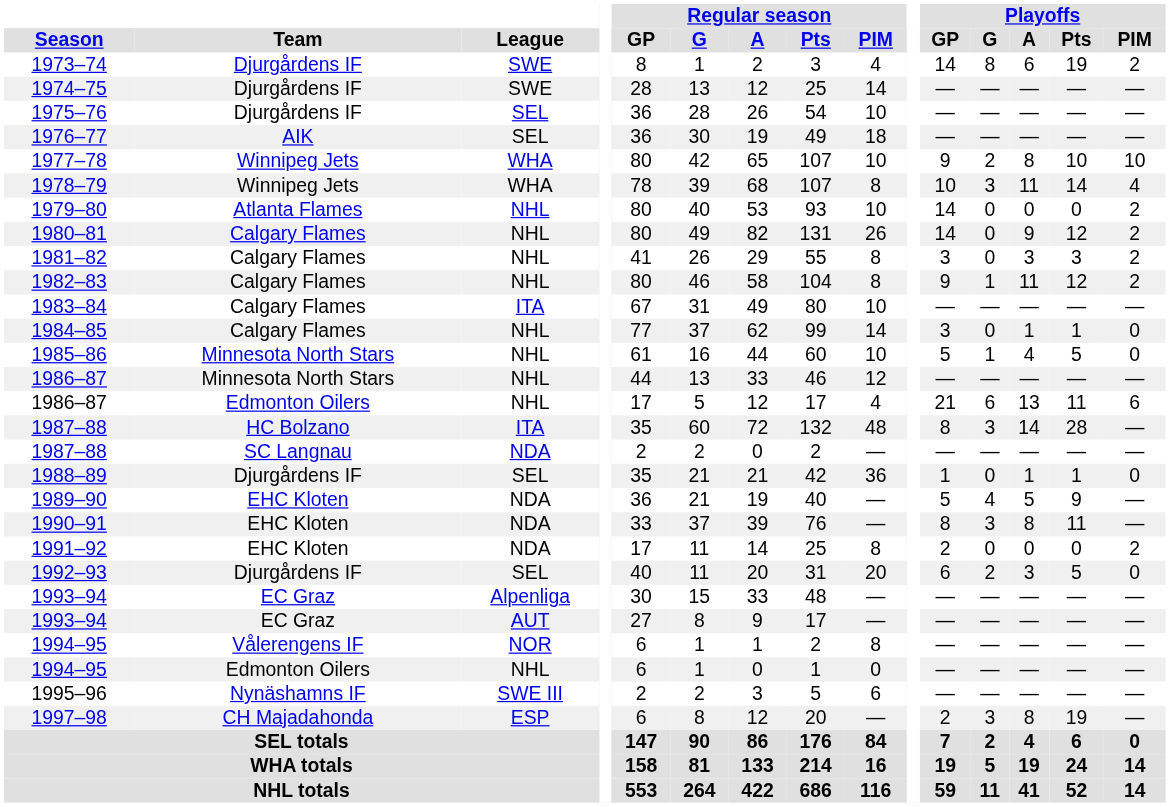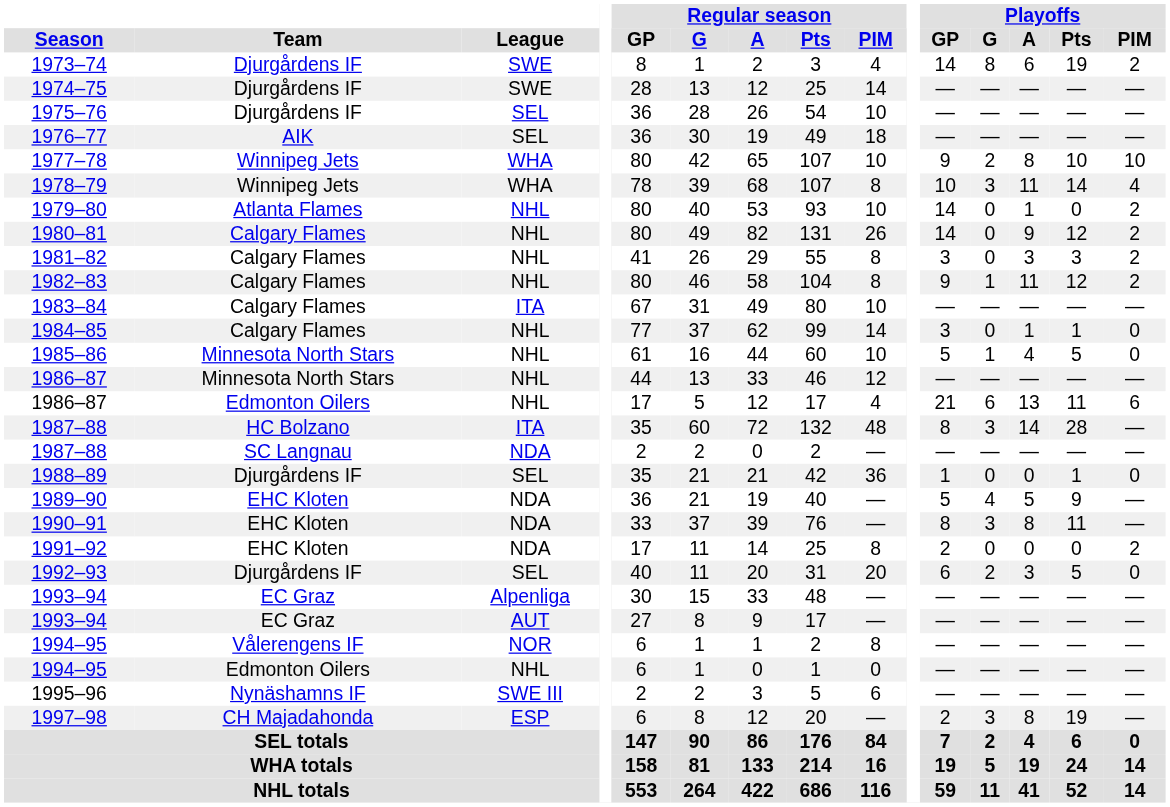 <table border="0" cellpadding="1" cellspacing="0" style="text-align:center; width:60em">
 <tr bgcolor="#e0e0e0">
 <th colspan="3" bgcolor="#ffffff"> </th>
 <th rowspan="99" bgcolor="#ffffff"> </th>
 <th colspan="5"><a href='#'>Regular season</a></th>
 <th rowspan="99" bgcolor="#ffffff"> </th>
 <th colspan="5"><a href='#'>Playoffs</a></th>
 </tr>
 <tr bgcolor="#e0e0e0">
 <th><a href='#'>Season</a></th>
 <th>Team</th>
 <th>League</th>
 <th>GP</th>
 <th><a href='#'>G</a></th>
 <th><a href='#'>A</a></th>
 <th><a href='#'>Pts</a></th>
 <th><a href='#'>PIM</a></th>
 <th>GP</th>
 <th>G</th>
 <th>A</th>
 <th>Pts</th>
 <th>PIM</th>
 </tr>
 <tr>
 <td><a href='#'>1973–74</a></td>
 <td><a href='#'>Djurgårdens IF</a></td>
 <td><a href='#'>SWE</a></td>
 <td>8</td>
 <td>1</td>
 <td>2</td>
 <td>3</td>
 <td>4</td>
 <td>14</td>
 <td>8</td>
 <td>6</td>
 <td>19</td>
 <td>2</td>
 </tr>
 <tr style="background:#f0f0f0;">
 <td><a href='#'>1974–75</a></td>
 <td>Djurgårdens IF</td>
 <td>SWE</td>
 <td>28</td>
 <td>13</td>
 <td>12</td>
 <td>25</td>
 <td>14</td>
 <td>—</td>
 <td>—</td>
 <td>—</td>
 <td>—</td>
 <td>—</td>
 </tr>
 <tr>
 <td><a href='#'>1975–76</a></td>
 <td>Djurgårdens IF</td>
 <td><a href='#'>SEL</a></td>
 <td>36</td>
 <td>28</td>
 <td>26</td>
 <td>54</td>
 <td>10</td>
 <td>—</td>
 <td>—</td>
 <td>—</td>
 <td>—</td>
 <td>—</td>
 </tr>
 <tr style="background:#f0f0f0;">
 <td><a href='#'>1976–77</a></td>
 <td><a href='#'>AIK</a></td>
 <td>SEL</td>
 <td>36</td>
 <td>30</td>
 <td>19</td>
 <td>49</td>
 <td>18</td>
 <td>—</td>
 <td>—</td>
 <td>—</td>
 <td>—</td>
 <td>—</td>
 </tr>
 <tr>
 <td><a href='#'>1977–78</a></td>
 <td><a href='#'>Winnipeg Jets</a></td>
 <td><a href='#'>WHA</a></td>
 <td>80</td>
 <td>42</td>
 <td>65</td>
 <td>107</td>
 <td>10</td>
 <td>9</td>
 <td>2</td>
 <td>8</td>
 <td>10</td>
 <td>10</td>
 </tr>
 <tr style="background:#f0f0f0;">
 <td><a href='#'>1978–79</a></td>
 <td>Winnipeg Jets</td>
 <td>WHA</td>
 <td>78</td>
 <td>39</td>
 <td>68</td>
 <td>107</td>
 <td>8</td>
 <td>10</td>
 <td>3</td>
 <td>11</td>
 <td>14</td>
 <td>4</td>
 </tr>
 <tr>
 <td><a href='#'>1979–80</a></td>
 <td><a href='#'>Atlanta Flames</a></td>
 <td><a href='#'>NHL</a></td>
 <td>80</td>
 <td>40</td>
 <td>53</td>
 <td>93</td>
 <td>10</td>
 <td>14</td>
 <td>0</td>
-<td>0</td>
+<td>1</td>
 <td>0</td>
 <td>2</td>
 </tr>
 <tr style="background:#f0f0f0;">
 <td><a href='#'>1980–81</a></td>
 <td><a href='#'>Calgary Flames</a></td>
 <td>NHL</td>
 <td>80</td>
 <td>49</td>
 <td>82</td>
 <td>131</td>
 <td>26</td>
 <td>14</td>
 <td>0</td>
 <td>9</td>
 <td>12</td>
 <td>2</td>
 </tr>
 <tr>
 <td><a href='#'>1981–82</a></td>
 <td>Calgary Flames</td>
 <td>NHL</td>
 <td>41</td>
 <td>26</td>
 <td>29</td>
 <td>55</td>
 <td>8</td>
 <td>3</td>
 <td>0</td>
 <td>3</td>
 <td>3</td>
 <td>2</td>
 </tr>
 <tr style="background:#f0f0f0;">
 <td><a href='#'>1982–83</a></td>
 <td>Calgary Flames</td>
 <td>NHL</td>
 <td>80</td>
 <td>46</td>
 <td>58</td>
 <td>104</td>
 <td>8</td>
 <td>9</td>
 <td>1</td>
 <td>11</td>
 <td>12</td>
 <td>2</td>
 </tr>
 <tr>
 <td><a href='#'>1983–84</a></td>
 <td>Calgary Flames</td>
 <td><a href='#'>ITA</a></td>
 <td>67</td>
 <td>31</td>
 <td>49</td>
 <td>80</td>
 <td>10</td>
 <td>—</td>
 <td>—</td>
 <td>—</td>
 <td>—</td>
 <td>—</td>
 </tr>
 <tr style="background:#f0f0f0;">
 <td><a href='#'>1984–85</a></td>
 <td>Calgary Flames</td>
 <td>NHL</td>
 <td>77</td>
 <td>37</td>
 <td>62</td>
 <td>99</td>
 <td>14</td>
 <td>3</td>
 <td>0</td>
 <td>1</td>
 <td>1</td>
 <td>0</td>
 </tr>
 <tr>
 <td><a href='#'>1985–86</a></td>
 <td><a href='#'>Minnesota North Stars</a></td>
 <td>NHL</td>
 <td>61</td>
 <td>16</td>
 <td>44</td>
 <td>60</td>
 <td>10</td>
 <td>5</td>
 <td>1</td>
 <td>4</td>
 <td>5</td>
 <td>0</td>
 </tr>
 <tr style="background:#f0f0f0;">
 <td><a href='#'>1986–87</a></td>
 <td>Minnesota North Stars</td>
 <td>NHL</td>
 <td>44</td>
 <td>13</td>
 <td>33</td>
 <td>46</td>
 <td>12</td>
 <td>—</td>
 <td>—</td>
 <td>—</td>
 <td>—</td>
 <td>—</td>
 </tr>
 <tr>
 <td>1986–87</td>
 <td><a href='#'>Edmonton Oilers</a></td>
 <td>NHL</td>
 <td>17</td>
 <td>5</td>
 <td>12</td>
 <td>17</td>
 <td>4</td>
 <td>21</td>
 <td>6</td>
 <td>13</td>
 <td>11</td>
 <td>6</td>
 </tr>
 <tr style="background:#f0f0f0;">
 <td><a href='#'>1987–88</a></td>
 <td><a href='#'>HC Bolzano</a></td>
 <td><a href='#'>ITA</a></td>
 <td>35</td>
 <td>60</td>
 <td>72</td>
 <td>132</td>
 <td>48</td>
 <td>8</td>
 <td>3</td>
 <td>14</td>
 <td>28</td>
 <td>—</td>
 </tr>
 <tr>
 <td><a href='#'>1987–88</a></td>
 <td><a href='#'>SC Langnau</a></td>
 <td><a href='#'>NDA</a></td>
 <td>2</td>
 <td>2</td>
 <td>0</td>
 <td>2</td>
 <td>—</td>
 <td>—</td>
 <td>—</td>
 <td>—</td>
 <td>—</td>
 <td>—</td>
 </tr>
 <tr style="background:#f0f0f0;">
 <td><a href='#'>1988–89</a></td>
 <td>Djurgårdens IF</td>
 <td>SEL</td>
 <td>35</td>
 <td>21</td>
 <td>21</td>
 <td>42</td>
 <td>36</td>
 <td>1</td>
 <td>0</td>
-<td>1</td>
+<td>0</td>
 <td>1</td>
 <td>0</td>
 </tr>
 <tr>
 <td><a href='#'>1989–90</a></td>
 <td><a href='#'>EHC Kloten</a></td>
 <td>NDA</td>
 <td>36</td>
 <td>21</td>
 <td>19</td>
 <td>40</td>
 <td>—</td>
 <td>5</td>
 <td>4</td>
 <td>5</td>
 <td>9</td>
 <td>—</td>
 </tr>
 <tr style="background:#f0f0f0;">
 <td><a href='#'>1990–91</a></td>
 <td>EHC Kloten</td>
 <td>NDA</td>
 <td>33</td>
 <td>37</td>
 <td>39</td>
 <td>76</td>
 <td>—</td>
 <td>8</td>
 <td>3</td>
 <td>8</td>
 <td>11</td>
 <td>—</td>
 </tr>
 <tr>
 <td><a href='#'>1991–92</a></td>
 <td>EHC Kloten</td>
 <td>NDA</td>
 <td>17</td>
 <td>11</td>
 <td>14</td>
 <td>25</td>
 <td>8</td>
 <td>2</td>
 <td>0</td>
 <td>0</td>
 <td>0</td>
 <td>2</td>
 </tr>
 <tr style="background:#f0f0f0;">
 <td><a href='#'>1992–93</a></td>
 <td>Djurgårdens IF</td>
 <td>SEL</td>
 <td>40</td>
 <td>11</td>
 <td>20</td>
 <td>31</td>
 <td>20</td>
 <td>6</td>
 <td>2</td>
 <td>3</td>
 <td>5</td>
 <td>0</td>
 </tr>
 <tr>
 <td><a href='#'>1993–94</a></td>
 <td><a href='#'>EC Graz</a></td>
 <td><a href='#'>Alpenliga</a></td>
 <td>30</td>
 <td>15</td>
 <td>33</td>
 <td>48</td>
 <td>—</td>
 <td>—</td>
 <td>—</td>
 <td>—</td>
 <td>—</td>
 <td>—</td>
 </tr>
 <tr style="background:#f0f0f0;">
 <td><a href='#'>1993–94</a></td>
 <td>EC Graz</td>
 <td><a href='#'>AUT</a></td>
 <td>27</td>
 <td>8</td>
 <td>9</td>
 <td>17</td>
 <td>—</td>
 <td>—</td>
 <td>—</td>
 <td>—</td>
 <td>—</td>
 <td>—</td>
 </tr>
 <tr>
 <td><a href='#'>1994–95</a></td>
 <td><a href='#'>Vålerengens IF</a></td>
 <td><a href='#'>NOR</a></td>
 <td>6</td>
 <td>1</td>
 <td>1</td>
 <td>2</td>
 <td>8</td>
 <td>—</td>
 <td>—</td>
 <td>—</td>
 <td>—</td>
 <td>—</td>
 </tr>
 <tr style="background:#f0f0f0;">
 <td><a href='#'>1994–95</a></td>
 <td>Edmonton Oilers</td>
 <td>NHL</td>
 <td>6</td>
 <td>1</td>
 <td>0</td>
 <td>1</td>
 <td>0</td>
 <td>—</td>
 <td>—</td>
 <td>—</td>
 <td>—</td>
 <td>—</td>
 </tr>
 <tr>
 <td>1995–96</td>
 <td><a href='#'>Nynäshamns IF</a></td>
 <td><a href='#'>SWE III</a></td>
 <td>2</td>
 <td>2</td>
 <td>3</td>
 <td>5</td>
 <td>6</td>
 <td>—</td>
 <td>—</td>
 <td>—</td>
 <td>—</td>
 <td>—</td>
 </tr>
 <tr style="background:#f0f0f0;">
 <td><a href='#'>1997–98</a></td>
 <td><a href='#'>CH Majadahonda</a></td>
 <td><a href='#'>ESP</a></td>
 <td>6</td>
 <td>8</td>
 <td>12</td>
 <td>20</td>
 <td>—</td>
 <td>2</td>
 <td>3</td>
 <td>8</td>
 <td>19</td>
 <td>—</td>
 </tr>
 <tr style="background:#e0e0e0;">
 <th colspan="3">SEL totals</th>
 <th>147</th>
 <th>90</th>
 <th>86</th>
 <th>176</th>
 <th>84</th>
 <th>7</th>
 <th>2</th>
 <th>4</th>
 <th>6</th>
 <th>0</th>
 </tr>
 <tr style="background:#e0e0e0;">
 <th colspan="3">WHA totals</th>
 <th>158</th>
 <th>81</th>
 <th>133</th>
 <th>214</th>
 <th>16</th>
 <th>19</th>
 <th>5</th>
 <th>19</th>
 <th>24</th>
 <th>14</th>
 </tr>
 <tr style="background:#e0e0e0;">
 <th colspan="3">NHL totals</th>
 <th>553</th>
 <th>264</th>
 <th>422</th>
 <th>686</th>
 <th>116</th>
 <th>59</th>
 <th>11</th>
 <th>41</th>
 <th>52</th>
 <th>14</th>
 </tr>
 </table>
